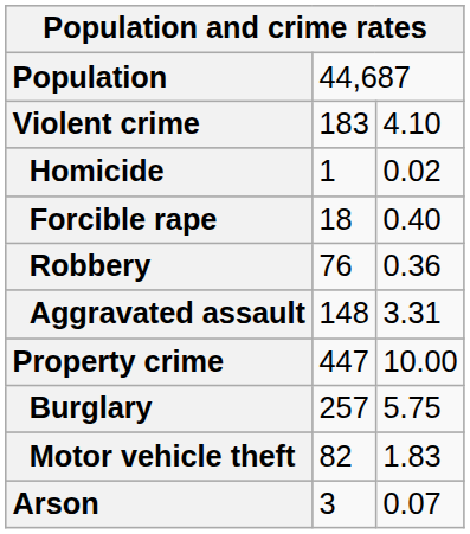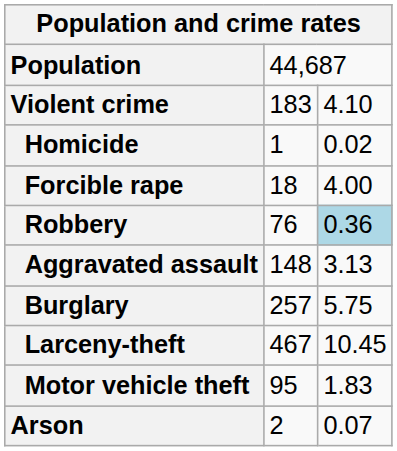 <table class="wikitable collapsible collapsed">
 <tr>
 <th colspan="3">Population and crime rates</th>
 </tr>
 <tr>
 <th scope="row" style="text-align: left;">Population</th>
 <td colspan="2">44,687</td>
 </tr>
 <tr>
 <th scope="row" style="text-align: left;">Violent crime</th>
 <td>183</td>
 <td>4.10</td>
 </tr>
 <tr>
 <th scope="row" style="text-align: left;">  Homicide</th>
 <td>1</td>
 <td>0.02</td>
 </tr>
 <tr>
 <th scope="row" style="text-align: left;">  Forcible rape</th>
 <td>18</td>
-<td>0.40</td>
+<td>4.00</td>
 </tr>
 <tr>
 <th scope="row" style="text-align: left;">  Robbery</th>
 <td>76</td>
-<td>0.36</td>
+<td style="background: lightblue;">0.36</td>
 </tr>
 <tr>
 <th scope="row" style="text-align: left;">  Aggravated assault</th>
 <td>148</td>
-<td>3.31</td>
-</tr>
-<tr>
-<th scope="row" style="text-align: left;">Property crime</th>
-<td>447</td>
-<td>10.00</td>
+<td>3.13</td>
 </tr>
 <tr>
 <th scope="row" style="text-align: left;">  Burglary</th>
 <td>257</td>
 <td>5.75</td>
 </tr>
 <tr>
+<th scope="row" style="text-align: left;">  Larceny-theft</th>
+<td>467</td>
+<td>10.45</td>
+</tr>
+<tr>
 <th scope="row" style="text-align: left;">  Motor vehicle theft</th>
-<td>82</td>
+<td>95</td>
 <td>1.83</td>
 </tr>
 <tr>
 <th scope="row" style="text-align: left;">Arson</th>
-<td>3</td>
+<td>2</td>
 <td>0.07</td>
 </tr>
 </table>
